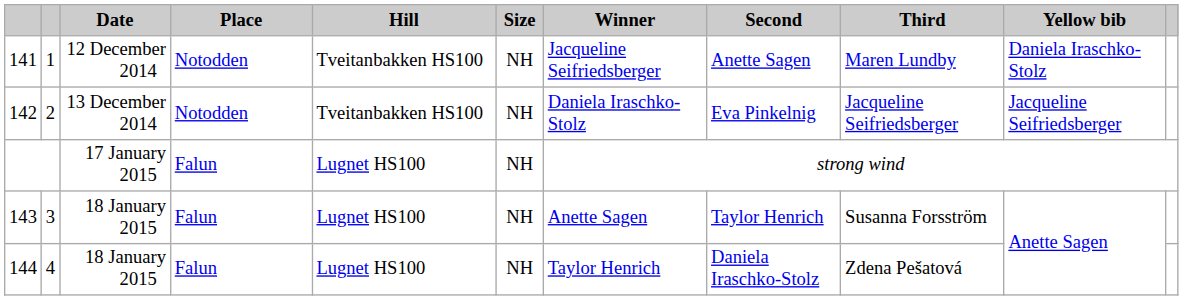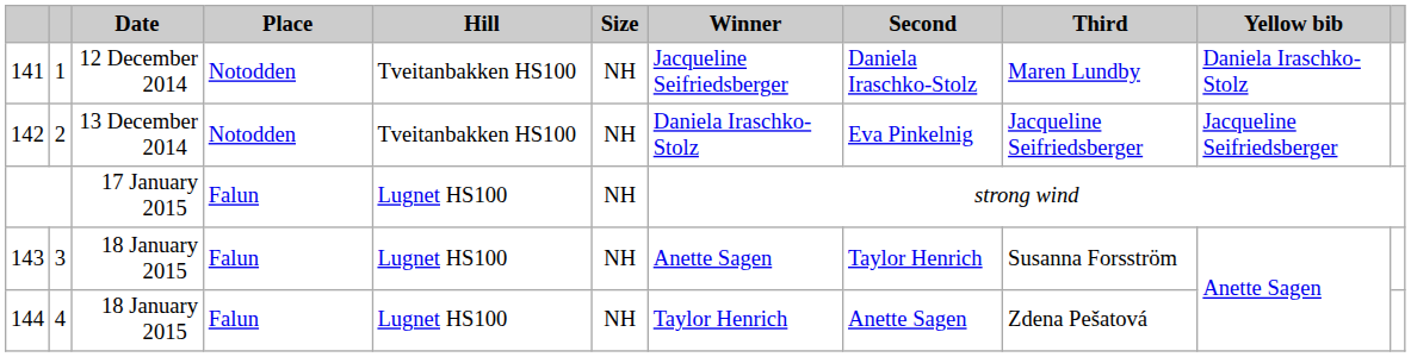 <table class="wikitable plainrowheaders" style="background:#fff; font-size:86%; line-height:16px; border:grey solid 1px; border-collapse:collapse;">
 <tr style="background:#ccc; text-align:center;">
 <th scope="col" style="background:#ccc; width=20 px;"></th>
 <th scope="col" style="background:#ccc; width=30 px;"></th>
 <th scope="col" style="background:#ccc; width:120px;">Date</th>
 <th scope="col" style="background:#ccc; width:200px;">Place</th>
 <th scope="col" style="background:#ccc; width:240px;">Hill</th>
 <th scope="col" style="background:#ccc; width:40px;">Size</th>
 <th scope="col" style="background:#ccc; width:185px;">Winner</th>
 <th scope="col" style="background:#ccc; width:185px;">Second</th>
 <th scope="col" style="background:#ccc; width:185px;">Third</th>
 <th scope="col" style="background:#ccc; width:180px;">Yellow bib</th>
 <th scope="col" style="background:#ccc; width:10px;"></th>
 </tr>
 <tr>
 <td align=center>141</td>
 <td align=center>1</td>
 <td align=right>12 December 2014  </td>
 <td> <a href='#'>Notodden</a></td>
 <td>Tveitanbakken HS100</td>
 <td align=center>NH</td>
 <td> <a href='#'>Jacqueline Seifriedsberger</a></td>
-<td> <a href='#'>Anette Sagen</a></td>
+<td> <a href='#'>Daniela Iraschko-Stolz</a></td>
 <td> <a href='#'>Maren Lundby</a></td>
 <td> <a href='#'>Daniela Iraschko-Stolz</a></td>
 <td></td>
 </tr>
 <tr>
 <td align=center>142</td>
 <td align=center>2</td>
 <td align=right>13 December 2014  </td>
 <td> <a href='#'>Notodden</a></td>
 <td>Tveitanbakken HS100</td>
 <td align=center>NH</td>
 <td> <a href='#'>Daniela Iraschko-Stolz</a></td>
 <td> <a href='#'>Eva Pinkelnig</a></td>
 <td> <a href='#'>Jacqueline Seifriedsberger</a></td>
 <td> <a href='#'>Jacqueline Seifriedsberger</a></td>
 <td></td>
 </tr>
 <tr>
 <td colspan=2></td>
 <td align=right>17 January 2015  </td>
 <td> <a href='#'>Falun</a></td>
 <td><a href='#'>Lugnet</a> HS100</td>
 <td align=center>NH</td>
 <td colspan=5 align=center><em>strong wind</em></td>
 </tr>
 <tr>
 <td align=center>143</td>
 <td align=center>3</td>
 <td align=right>18 January 2015  </td>
 <td> <a href='#'>Falun</a></td>
 <td><a href='#'>Lugnet</a> HS100</td>
 <td align=center>NH</td>
 <td> <a href='#'>Anette Sagen</a></td>
 <td> <a href='#'>Taylor Henrich</a></td>
 <td> Susanna Forsström</td>
 <td rowspan=2> <a href='#'>Anette Sagen</a></td>
 <td></td>
 </tr>
 <tr>
 <td align=center>144</td>
 <td align=center>4</td>
 <td align=right>18 January 2015  </td>
 <td> <a href='#'>Falun</a></td>
 <td><a href='#'>Lugnet</a> HS100</td>
 <td align=center>NH</td>
 <td> <a href='#'>Taylor Henrich</a></td>
-<td> <a href='#'>Daniela Iraschko-Stolz</a></td>
+<td> <a href='#'>Anette Sagen</a></td>
 <td> Zdena Pešatová</td>
 <td></td>
 </tr>
 </table>
